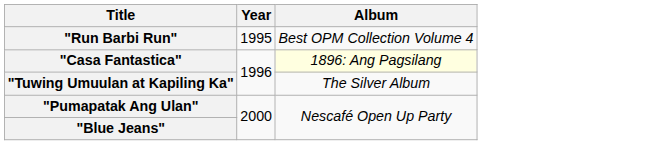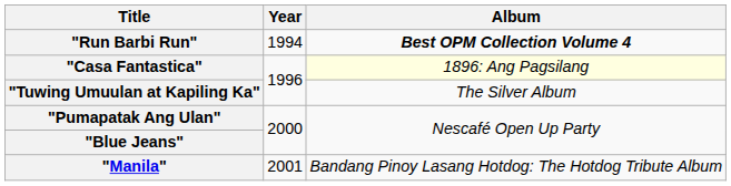 <table class="wikitable plainrowheaders" style="text-align:center;">
 <tr>
 <th scope="col">Title</th>
 <th scope="col" style="width:1em;">Year</th>
 <th scope="col">Album</th>
 </tr>
 <tr>
 <th scope="row">"Run Barbi Run"</th>
-<td>1995</td>
-<td><em>Best OPM Collection Volume 4</em></td>
+<td>1994</td>
+<td><strong><em>Best OPM Collection Volume 4</em></strong></td>
 </tr>
 <tr>
 <th scope="row">"Casa Fantastica"</th>
 <td rowspan="2">1996</td>
 <td style="background: lightyellow;"><em>1896: Ang Pagsilang</em></td>
 </tr>
 <tr>
 <th scope="row">"Tuwing Umuulan at Kapiling Ka"</th>
 <td><em>The Silver Album</em></td>
 </tr>
 <tr>
 <th scope="row">"Pumapatak Ang Ulan"</th>
 <td rowspan="2">2000</td>
 <td rowspan="2"><em>Nescafé Open Up Party</em></td>
 </tr>
 <tr>
 <th scope="row">"Blue Jeans"</th>
 </tr>
+<tr>
+<th scope="row">"<a href='#'>Manila</a>"</th>
+<td>2001</td>
+<td><em>Bandang Pinoy Lasang Hotdog: The Hotdog Tribute Album</em></td>
+</tr>
 </table>
